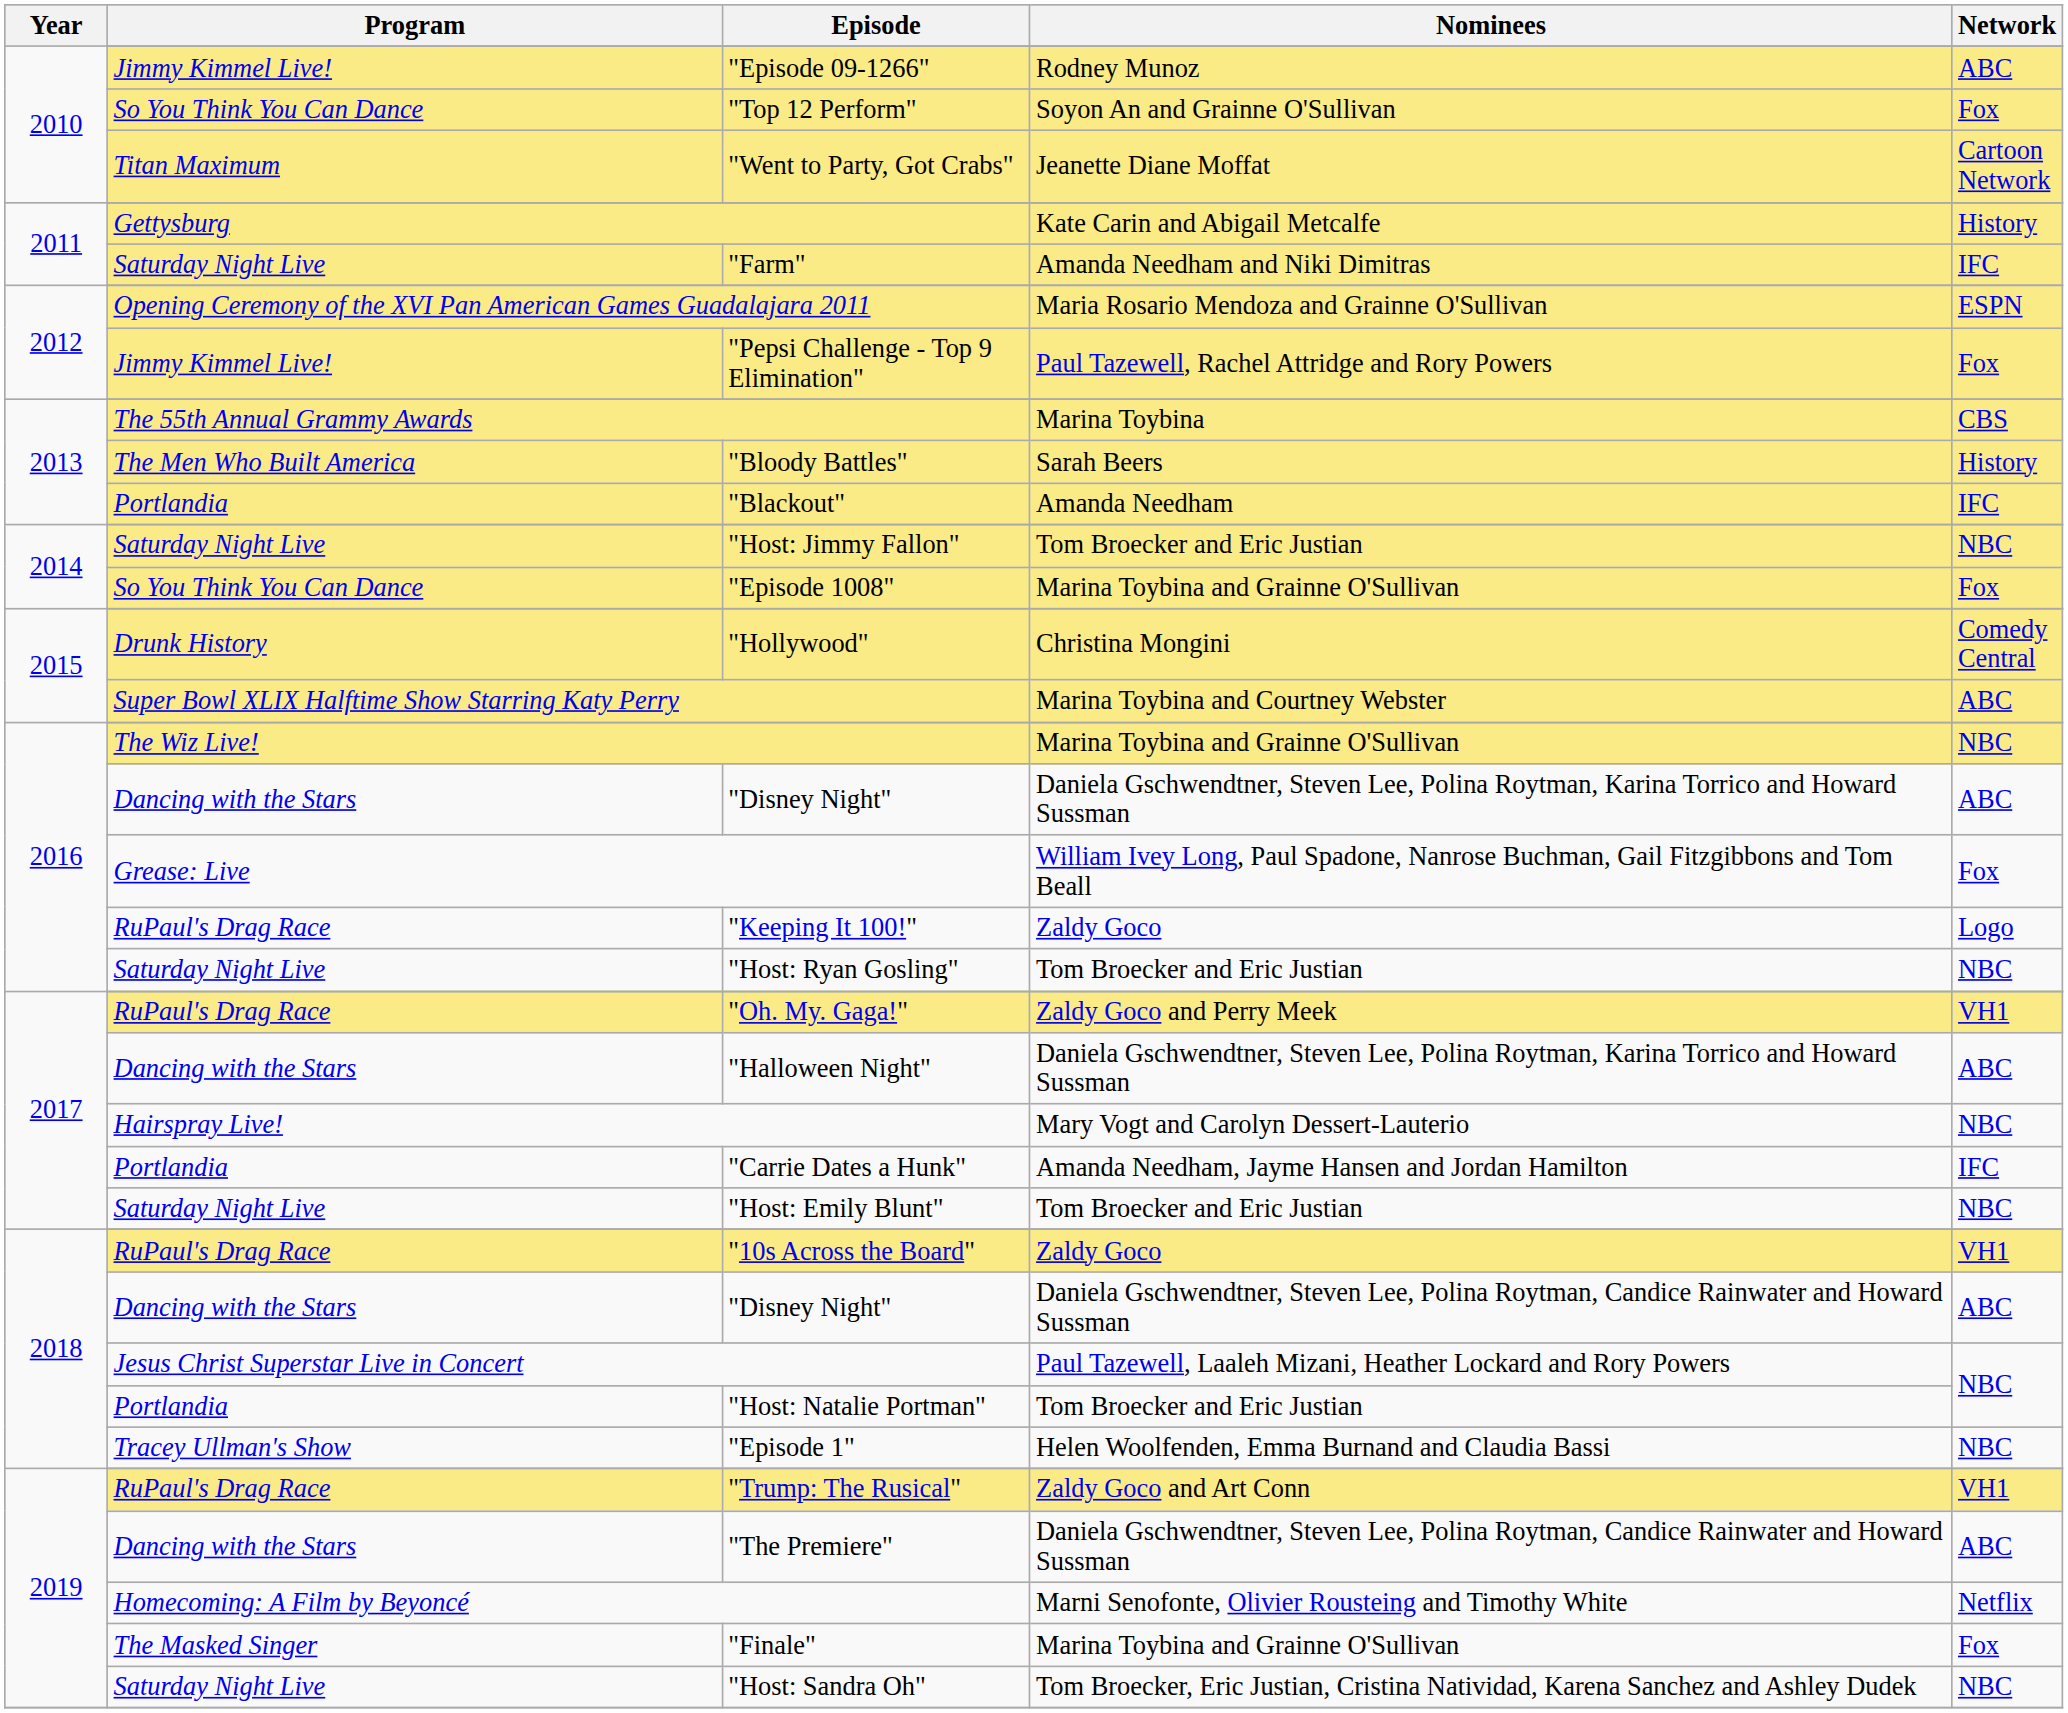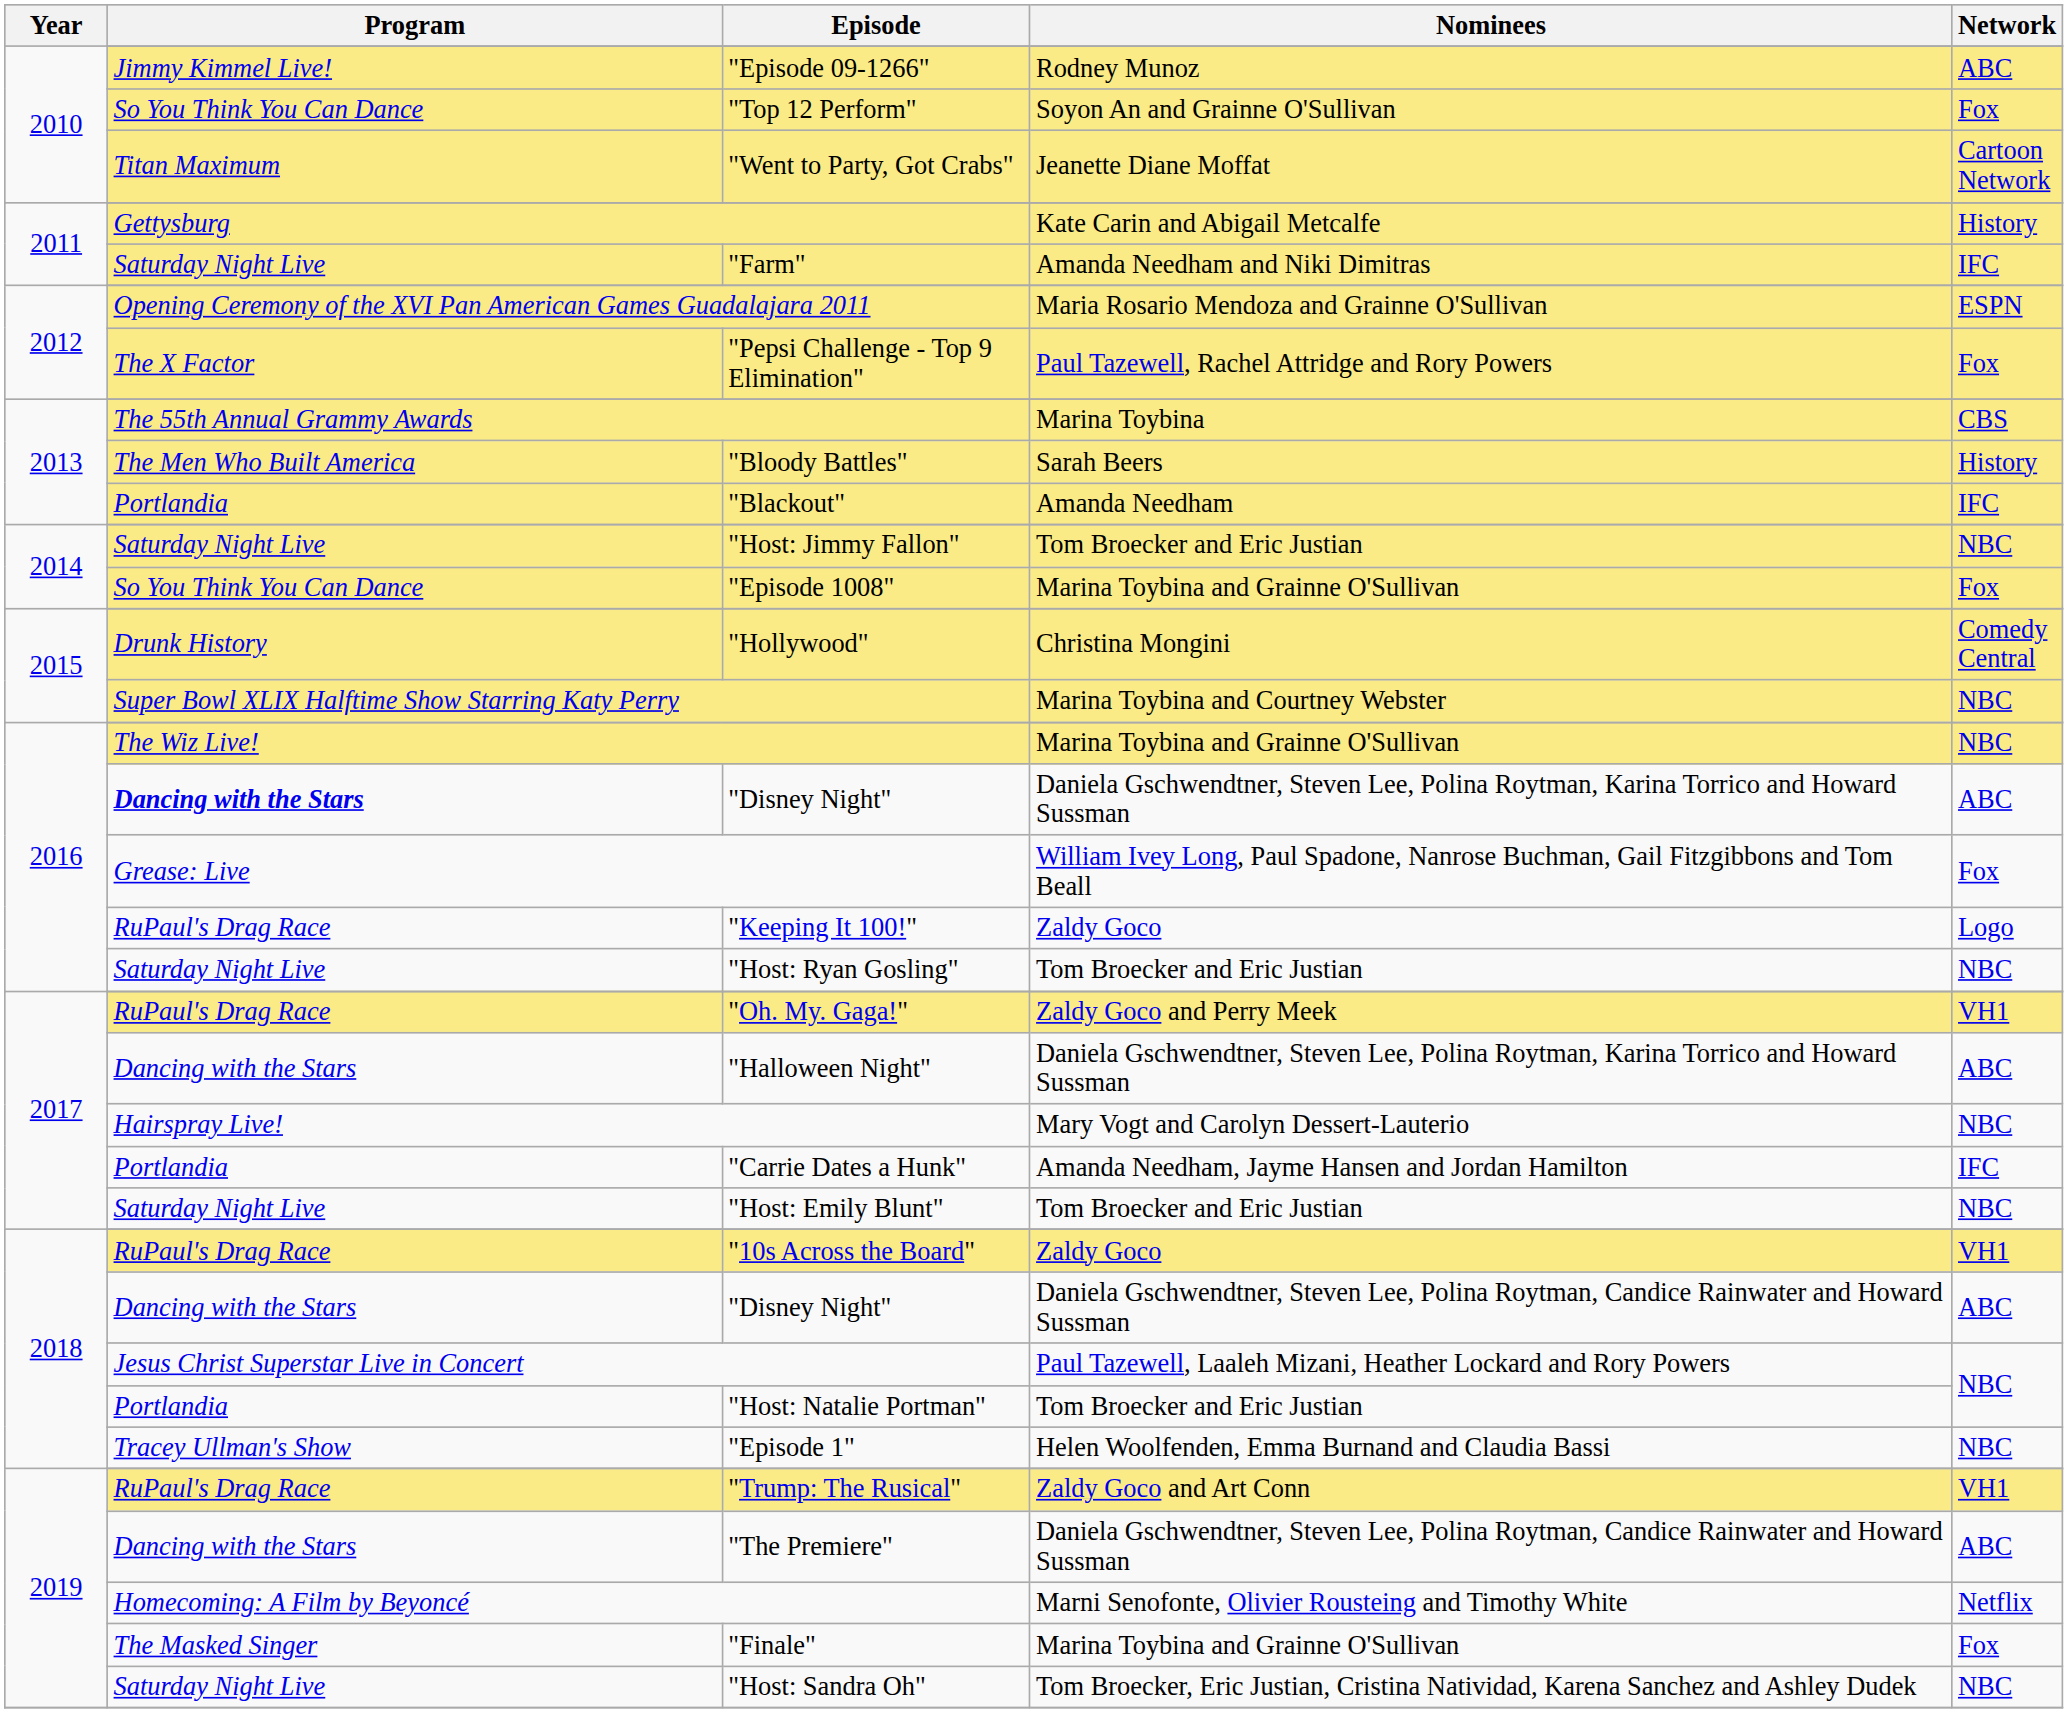 <table class="wikitable">
 <tr>
 <th width="5%">Year</th>
 <th width="30%">Program</th>
 <th width="15%">Episode</th>
 <th width="45%">Nominees</th>
 <th width="5%">Network</th>
 </tr>
 <tr>
 <td rowspan="4" style="text-align:center"><a href='#'>2010</a><br></td>
 </tr>
 <tr style="background:#FAEB86">
 <td><em><a href='#'>Jimmy Kimmel Live!</a></em></td>
 <td>"Episode 09-1266"</td>
 <td>Rodney Munoz</td>
 <td><a href='#'>ABC</a></td>
 </tr>
 <tr style="background:#FAEB86">
 <td><em><a href='#'>So You Think You Can Dance</a></em></td>
 <td>"Top 12 Perform"</td>
 <td>Soyon An and Grainne O'Sullivan</td>
 <td><a href='#'>Fox</a></td>
 </tr>
 <tr style="background:#FAEB86">
 <td><em><a href='#'>Titan Maximum</a></em></td>
 <td>"Went to Party, Got Crabs"</td>
 <td>Jeanette Diane Moffat</td>
 <td><a href='#'>Cartoon Network</a></td>
 </tr>
 <tr>
 <td rowspan="3" style="text-align:center"><a href='#'>2011</a><br></td>
 </tr>
 <tr style="background:#FAEB86">
 <td colspan=2><em><a href='#'>Gettysburg</a></em></td>
 <td>Kate Carin and Abigail Metcalfe</td>
 <td><a href='#'>History</a></td>
 </tr>
 <tr style="background:#FAEB86">
 <td><em><a href='#'>Saturday Night Live</a></em></td>
 <td>"Farm"</td>
 <td>Amanda Needham and Niki Dimitras</td>
 <td><a href='#'>IFC</a></td>
 </tr>
 <tr>
 <td rowspan="3" style="text-align:center"><a href='#'>2012</a><br></td>
 </tr>
 <tr style="background:#FAEB86">
 <td colspan=2><em><a href='#'>Opening Ceremony of the XVI Pan American Games Guadalajara 2011</a></em></td>
 <td>Maria Rosario Mendoza and Grainne O'Sullivan</td>
 <td><a href='#'>ESPN</a></td>
 </tr>
 <tr style="background:#FAEB86">
-<td><em><a href='#'>Jimmy Kimmel Live!</a></em></td>
+<td><em><a href='#'>The X Factor</a></em></td>
 <td>"Pepsi Challenge - Top 9 Elimination"</td>
 <td><a href='#'>Paul Tazewell</a>, Rachel Attridge and Rory Powers</td>
 <td><a href='#'>Fox</a></td>
 </tr>
 <tr>
 <td rowspan="4" style="text-align:center"><a href='#'>2013</a><br></td>
 </tr>
 <tr style="background:#FAEB86">
 <td colspan=2><em><a href='#'>The 55th Annual Grammy Awards</a></em></td>
 <td>Marina Toybina</td>
 <td><a href='#'>CBS</a></td>
 </tr>
 <tr style="background:#FAEB86">
 <td><em><a href='#'>The Men Who Built America</a></em></td>
 <td>"Bloody Battles"</td>
 <td>Sarah Beers</td>
 <td><a href='#'>History</a></td>
 </tr>
 <tr style="background:#FAEB86">
 <td><em><a href='#'>Portlandia</a></em></td>
 <td>"Blackout"</td>
 <td>Amanda Needham</td>
 <td><a href='#'>IFC</a></td>
 </tr>
 <tr>
 <td rowspan="3" style="text-align:center"><a href='#'>2014</a></td>
 </tr>
 <tr style="background:#FAEB86">
 <td><em><a href='#'>Saturday Night Live</a></em></td>
 <td>"Host: Jimmy Fallon"</td>
 <td>Tom Broecker and Eric Justian</td>
 <td><a href='#'>NBC</a></td>
 </tr>
 <tr style="background:#FAEB86">
 <td><em><a href='#'>So You Think You Can Dance</a></em></td>
 <td>"Episode 1008"</td>
 <td>Marina Toybina and Grainne O'Sullivan</td>
 <td><a href='#'>Fox</a></td>
 </tr>
 <tr>
 <td rowspan="3" style="text-align:center"><a href='#'>2015</a><br></td>
 </tr>
 <tr style="background:#FAEB86">
 <td><em><a href='#'>Drunk History</a></em></td>
 <td>"Hollywood"</td>
 <td>Christina Mongini</td>
 <td><a href='#'>Comedy Central</a></td>
 </tr>
 <tr style="background:#FAEB86">
 <td colspan=2><em><a href='#'>Super Bowl XLIX Halftime Show Starring Katy Perry</a></em></td>
 <td>Marina Toybina and Courtney Webster</td>
-<td><a href='#'>ABC</a></td>
+<td><a href='#'>NBC</a></td>
 </tr>
 <tr>
 <td rowspan="6" style="text-align:center"><a href='#'>2016</a><br></td>
 </tr>
 <tr style="background:#FAEB86;">
 <td colspan=2><em><a href='#'>The Wiz Live!</a></em></td>
 <td>Marina Toybina and Grainne O'Sullivan</td>
 <td><a href='#'>NBC</a></td>
 </tr>
 <tr>
-<td><em><a href='#'>Dancing with the Stars</a></em></td>
+<td><strong><em><a href='#'>Dancing with the Stars</a></em></strong></td>
 <td>"Disney Night"</td>
 <td>Daniela Gschwendtner, Steven Lee, Polina Roytman, Karina Torrico and Howard Sussman</td>
 <td><a href='#'>ABC</a></td>
 </tr>
 <tr>
 <td colspan=2><em><a href='#'>Grease: Live</a></em></td>
 <td><a href='#'>William Ivey Long</a>, Paul Spadone, Nanrose Buchman, Gail Fitzgibbons and Tom Beall</td>
 <td><a href='#'>Fox</a></td>
 </tr>
 <tr>
 <td><em><a href='#'>RuPaul's Drag Race</a></em></td>
 <td>"<a href='#'>Keeping It 100!</a>"</td>
 <td><a href='#'>Zaldy Goco</a></td>
 <td><a href='#'>Logo</a></td>
 </tr>
 <tr>
 <td><em><a href='#'>Saturday Night Live</a></em></td>
 <td>"Host: Ryan Gosling"</td>
 <td>Tom Broecker and Eric Justian</td>
 <td><a href='#'>NBC</a></td>
 </tr>
 <tr>
 <td rowspan="6" style="text-align:center"><a href='#'>2017</a><br></td>
 </tr>
 <tr style="background:#FAEB86;">
 <td><em><a href='#'>RuPaul's Drag Race</a></em></td>
 <td>"<a href='#'>Oh. My. Gaga!</a>"</td>
 <td><a href='#'>Zaldy Goco</a> and Perry Meek</td>
 <td><a href='#'>VH1</a></td>
 </tr>
 <tr>
 <td><em><a href='#'>Dancing with the Stars</a></em></td>
 <td>"Halloween Night"</td>
 <td>Daniela Gschwendtner, Steven Lee, Polina Roytman, Karina Torrico and Howard Sussman</td>
 <td><a href='#'>ABC</a></td>
 </tr>
 <tr>
 <td colspan=2><em><a href='#'>Hairspray Live!</a></em></td>
 <td>Mary Vogt and Carolyn Dessert-Lauterio</td>
 <td><a href='#'>NBC</a></td>
 </tr>
 <tr>
 <td><em><a href='#'>Portlandia</a></em></td>
 <td>"Carrie Dates a Hunk"</td>
 <td>Amanda Needham, Jayme Hansen and Jordan Hamilton</td>
 <td><a href='#'>IFC</a></td>
 </tr>
 <tr>
 <td><em><a href='#'>Saturday Night Live</a></em></td>
 <td>"Host: Emily Blunt"</td>
 <td>Tom Broecker and Eric Justian</td>
 <td><a href='#'>NBC</a></td>
 </tr>
 <tr>
 <td rowspan="6" style="text-align:center"><a href='#'>2018</a><br></td>
 </tr>
 <tr style="background:#FAEB86;">
 <td><em><a href='#'>RuPaul's Drag Race</a></em></td>
 <td>"<a href='#'>10s Across the Board</a>"</td>
 <td><a href='#'>Zaldy Goco</a></td>
 <td><a href='#'>VH1</a></td>
 </tr>
 <tr>
 <td><em><a href='#'>Dancing with the Stars</a></em></td>
 <td>"Disney Night"</td>
 <td>Daniela Gschwendtner, Steven Lee, Polina Roytman, Candice Rainwater and Howard Sussman</td>
 <td><a href='#'>ABC</a></td>
 </tr>
 <tr>
 <td colspan=2><em><a href='#'>Jesus Christ Superstar Live in Concert</a></em></td>
 <td><a href='#'>Paul Tazewell</a>, Laaleh Mizani, Heather Lockard and Rory Powers</td>
 <td rowspan=2><a href='#'>NBC</a></td>
 </tr>
 <tr>
 <td><em><a href='#'>Portlandia</a></em></td>
 <td>"Host: Natalie Portman"</td>
 <td>Tom Broecker and Eric Justian</td>
 </tr>
 <tr>
 <td><em><a href='#'>Tracey Ullman's Show</a></em></td>
 <td>"Episode 1"</td>
 <td>Helen Woolfenden, Emma Burnand and Claudia Bassi</td>
 <td><a href='#'>NBC</a></td>
 </tr>
 <tr>
 <td rowspan="6" style="text-align:center"><a href='#'>2019</a><br></td>
 </tr>
 <tr style="background:#FAEB86;">
 <td><em><a href='#'>RuPaul's Drag Race</a></em></td>
 <td>"<a href='#'>Trump: The Rusical</a>"</td>
 <td><a href='#'>Zaldy Goco</a> and Art Conn</td>
 <td><a href='#'>VH1</a></td>
 </tr>
 <tr>
 <td><em><a href='#'>Dancing with the Stars</a></em></td>
 <td>"The Premiere"</td>
 <td>Daniela Gschwendtner, Steven Lee, Polina Roytman, Candice Rainwater and Howard Sussman</td>
 <td><a href='#'>ABC</a></td>
 </tr>
 <tr>
 <td colspan="2"><em><a href='#'>Homecoming: A Film by Beyoncé</a></em></td>
 <td>Marni Senofonte, <a href='#'>Olivier Rousteing</a> and Timothy White</td>
 <td><a href='#'>Netflix</a></td>
 </tr>
 <tr>
 <td><em><a href='#'>The Masked Singer</a></em></td>
 <td>"Finale"</td>
 <td>Marina Toybina and Grainne O'Sullivan</td>
 <td><a href='#'>Fox</a></td>
 </tr>
 <tr>
 <td><em><a href='#'>Saturday Night Live</a></em></td>
 <td>"Host: Sandra Oh"</td>
 <td>Tom Broecker, Eric Justian, Cristina Natividad, Karena Sanchez and Ashley Dudek</td>
 <td><a href='#'>NBC</a></td>
 </tr>
 <tr>
 </tr>
 </table>
